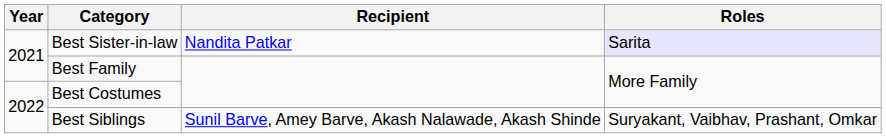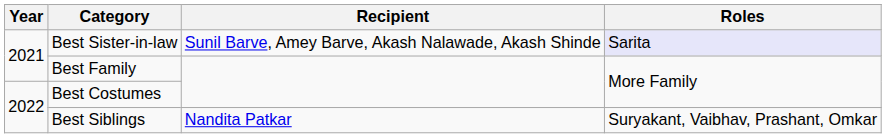 <table class="wikitable">
 <tr>
 <th>Year</th>
 <th>Category</th>
 <th>Recipient</th>
 <th>Roles</th>
 </tr>
 <tr>
 <td rowspan="2">2021</td>
 <td>Best Sister-in-law</td>
-<td><a href='#'>Nandita Patkar</a></td>
+<td><a href='#'>Sunil Barve</a>, Amey Barve, Akash Nalawade, Akash Shinde</td>
 <td style="background: lavender;">Sarita</td>
 </tr>
 <tr>
 <td>Best Family</td>
 <td rowspan="2"></td>
 <td rowspan="2">More Family</td>
 </tr>
 <tr>
 <td rowspan="2">2022</td>
 <td>Best Costumes</td>
 </tr>
 <tr>
 <td>Best Siblings</td>
-<td><a href='#'>Sunil Barve</a>, Amey Barve, Akash Nalawade, Akash Shinde</td>
+<td><a href='#'>Nandita Patkar</a></td>
 <td>Suryakant, Vaibhav, Prashant, Omkar</td>
 </tr>
 </table>
